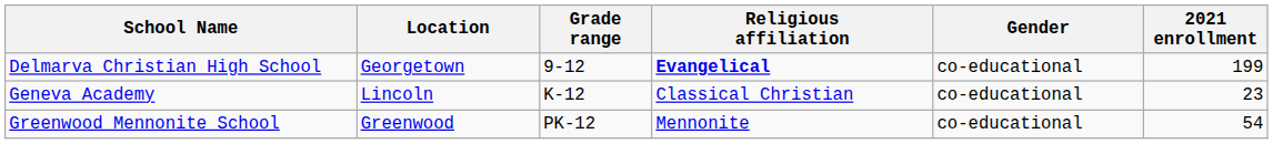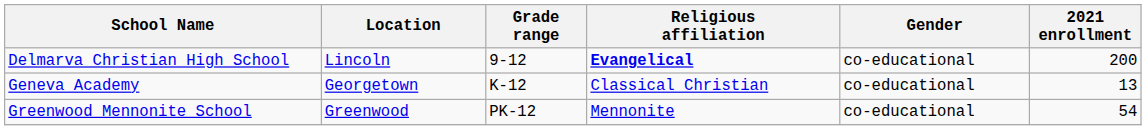 <table class="wikitable sortable" style="width:75%;">
 <tr>
 <th width=25%>School Name</th>
 <th width=13%>Location</th>
 <th width=8%>Grade<br>range</th>
 <th width=20%>Religious<br>affiliation</th>
 <th width=15%>Gender</th>
 <th width=8%>2021<br>enrollment</th>
 </tr>
 <tr>
 <td><a href='#'>Delmarva Christian High School</a></td>
-<td><a href='#'>Georgetown</a></td>
+<td><a href='#'>Lincoln</a></td>
 <td>9-12</td>
 <td><strong><a href='#'>Evangelical</a></strong></td>
 <td>co-educational</td>
-<td align="right">199</td>
+<td align="right">200</td>
 </tr>
 <tr>
 <td><a href='#'>Geneva Academy</a></td>
-<td><a href='#'>Lincoln</a></td>
+<td><a href='#'>Georgetown</a></td>
 <td>K-12</td>
 <td><a href='#'>Classical Christian</a></td>
 <td>co-educational</td>
-<td align="right">23</td>
+<td align="right">13</td>
 </tr>
 <tr>
 <td><a href='#'>Greenwood Mennonite School</a></td>
 <td><a href='#'>Greenwood</a></td>
 <td>PK-12</td>
 <td><a href='#'>Mennonite</a></td>
 <td>co-educational</td>
 <td align="right">54</td>
 </tr>
 <tr>
 </tr>
 </table>
